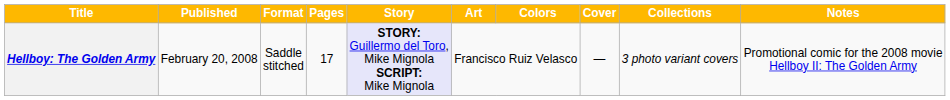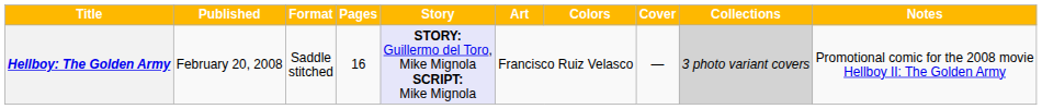 <table class="wikitable" style="text-align: center">
 <tr>
 <th style="background:#feb800; color:#fff;">Title</th>
 <th style="background:#feb800; color:#fff;">Published</th>
 <th style="background:#feb800; color:#fff;">Format</th>
 <th style="background:#feb800; color:#fff;">Pages</th>
 <th style="background:#feb800; color:#fff;">Story</th>
 <th style="background:#feb800; color:#fff;">Art</th>
 <th style="background:#feb800; color:#fff;">Colors</th>
 <th style="background:#feb800; color:#fff;">Cover</th>
 <th style="background:#feb800; color:#fff;">Collections</th>
 <th style="background:#feb800; color:#fff;">Notes</th>
 </tr>
 <tr id="Hellboy_The_Golden_Army">
 <th><em><a href='#'>Hellboy: The Golden Army</a></em></th>
 <td>February 20, 2008</td>
 <td>Saddle<br>stitched</td>
-<td>17</td>
+<td>16</td>
 <td style="background: lavender;"><strong><span>STORY:</span></strong><br><a href='#'>Guillermo del Toro</a>,<br>Mike Mignola<br><strong><span>SCRIPT:</span></strong><br>Mike Mignola</td>
 <td colspan=2>Francisco Ruiz Velasco</td>
 <td>—</td>
-<td><em>3 photo variant covers</em></td>
+<td style="background: lightgrey;"><em>3 photo variant covers</em></td>
 <td>Promotional comic for the 2008 movie <br><a href='#'>Hellboy II: The Golden Army</a></td>
 </tr>
 </table>
